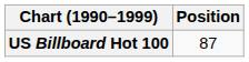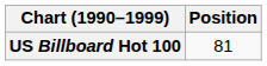 <table class="wikitable plainrowheaders" style="text-align:center">
 <tr>
 <th scope="col">Chart (1990–1999)</th>
 <th scope="col">Position</th>
 </tr>
 <tr>
 <th scope="row">US <em>Billboard</em> Hot 100</th>
-<td>87</td>
+<td>81</td>
 </tr>
 </table>
